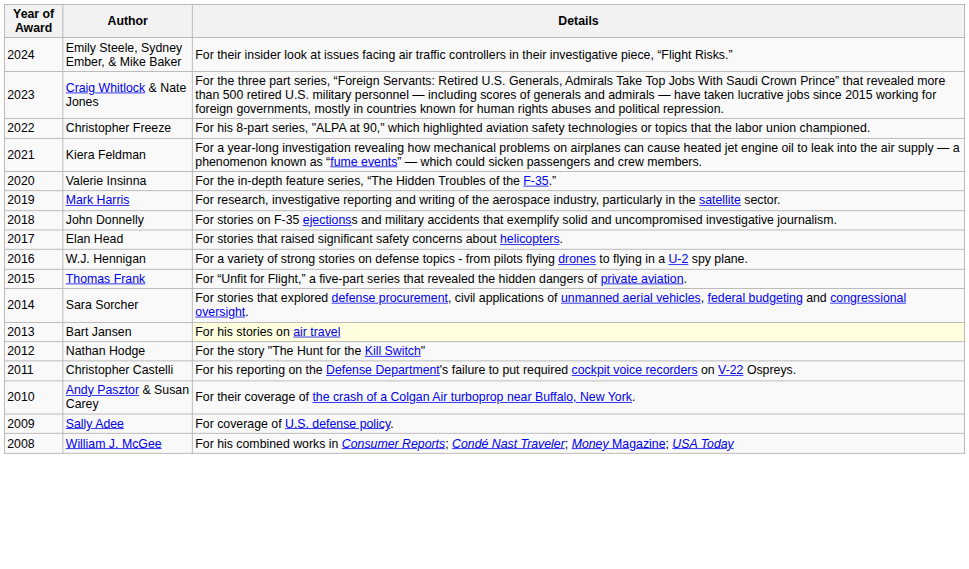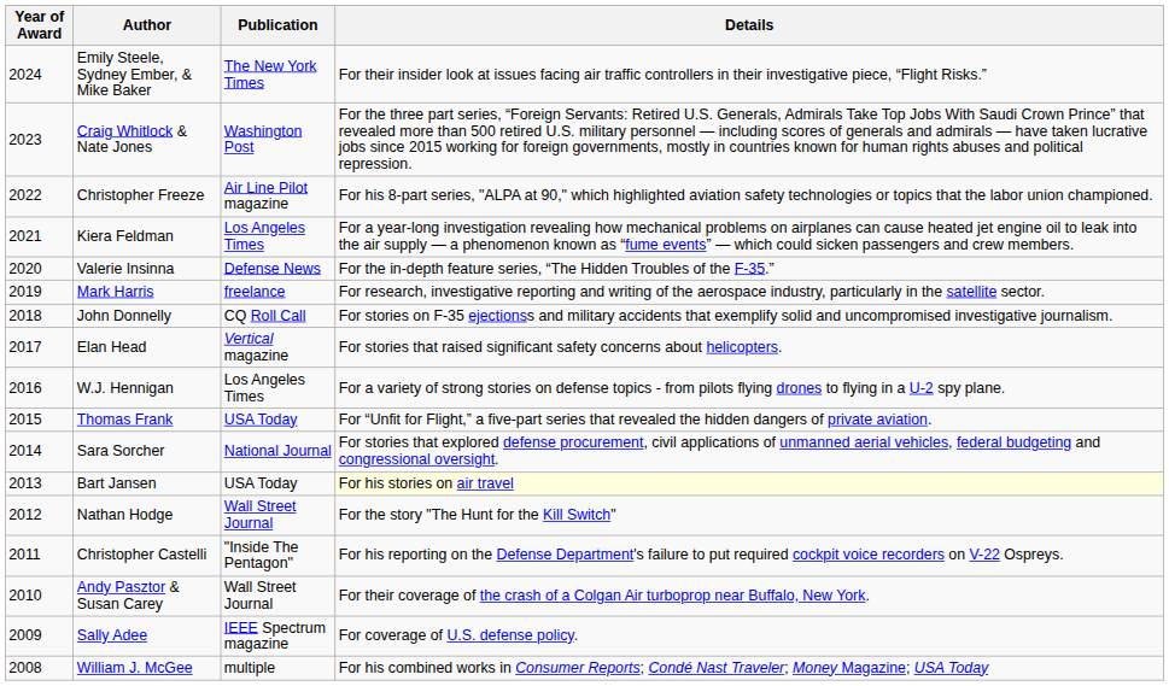 <table class="wikitable sortable">
 <tr>
 <th>Year of Award</th>
 <th>Author</th>
+<th>Publication</th>
 <th>Details</th>
 </tr>
 <tr>
 <td>2024</td>
 <td>Emily Steele, Sydney Ember, & Mike Baker</td>
+<td><a href='#'>The New York Times</a></td>
 <td>For their insider look at issues facing air traffic controllers in their investigative piece, “Flight Risks.”</td>
 </tr>
 <tr>
 <td>2023</td>
 <td><a href='#'>Craig Whitlock</a> & Nate Jones</td>
+<td><a href='#'>Washington Post</a></td>
 <td>For the three part series, “Foreign Servants: Retired U.S. Generals, Admirals Take Top Jobs With Saudi Crown Prince”  that revealed more than 500 retired U.S. military personnel — including scores of generals and admirals — have taken lucrative jobs since 2015 working for foreign governments, mostly in countries known for human rights abuses and political repression.</td>
 </tr>
 <tr>
 <td>2022</td>
 <td>Christopher Freeze</td>
+<td><a href='#'>Air Line Pilot</a> magazine</td>
 <td>For his 8-part series, "ALPA at 90," which highlighted aviation safety technologies or topics that the labor union championed.</td>
 </tr>
 <tr>
 <td>2021</td>
 <td>Kiera Feldman</td>
+<td><a href='#'>Los Angeles Times</a></td>
 <td>For a year-long investigation revealing how mechanical problems on airplanes can cause heated jet engine oil to leak into the air supply — a phenomenon known as “<a href='#'>fume events</a>” — which could sicken passengers and crew members.</td>
 </tr>
 <tr>
 <td>2020</td>
 <td>Valerie Insinna</td>
+<td><a href='#'>Defense News</a></td>
 <td>For the in-depth feature series, “The Hidden Troubles of the <a href='#'>F-35</a>.”</td>
 </tr>
 <tr>
 <td>2019</td>
 <td><a href='#'>Mark Harris</a></td>
+<td><a href='#'>freelance</a></td>
 <td>For research, investigative reporting and writing of the aerospace industry, particularly in the <a href='#'>satellite</a> sector.</td>
 </tr>
 <tr>
 <td>2018</td>
 <td>John Donnelly</td>
+<td>CQ <a href='#'>Roll Call</a></td>
 <td>For stories on F-35 <a href='#'>ejections</a>s and military accidents that exemplify solid and uncompromised investigative journalism.</td>
 </tr>
 <tr>
 <td>2017</td>
 <td>Elan Head</td>
+<td><em><a href='#'>Vertical</a></em> magazine</td>
 <td>For stories that raised significant safety concerns about <a href='#'>helicopters</a>.</td>
 </tr>
 <tr>
 <td>2016</td>
 <td>W.J. Hennigan</td>
+<td>Los Angeles Times</td>
 <td>For a variety of strong stories on defense topics - from pilots flying <a href='#'>drones</a> to flying in a <a href='#'>U-2</a> spy plane.</td>
 </tr>
 <tr>
 <td>2015</td>
 <td><a href='#'>Thomas Frank</a></td>
+<td><a href='#'>USA Today</a></td>
 <td>For “Unfit for Flight,” a five-part series that revealed the hidden dangers of <a href='#'>private aviation</a>.</td>
 </tr>
 <tr>
 <td>2014</td>
 <td>Sara Sorcher</td>
+<td><a href='#'>National Journal</a></td>
 <td>For stories that explored <a href='#'>defense procurement</a>, civil applications of <a href='#'>unmanned aerial vehicles</a>, <a href='#'>federal budgeting</a> and <a href='#'>congressional oversight</a>.</td>
 </tr>
 <tr>
 <td>2013</td>
 <td>Bart Jansen</td>
+<td>USA Today</td>
 <td style="background: lightyellow;">For his stories on <a href='#'>air travel</a></td>
 </tr>
 <tr>
 <td>2012</td>
 <td>Nathan Hodge</td>
+<td><a href='#'>Wall Street Journal</a></td>
 <td>For the story "The Hunt for the <a href='#'>Kill Switch</a>"</td>
 </tr>
 <tr>
 <td>2011</td>
 <td>Christopher Castelli</td>
+<td>"Inside The Pentagon"</td>
 <td>For his reporting on the <a href='#'>Defense Department</a>'s failure to put required <a href='#'>cockpit voice recorders</a> on <a href='#'>V-22</a> Ospreys.</td>
 </tr>
 <tr>
 <td>2010</td>
 <td><a href='#'>Andy Pasztor</a> & Susan Carey</td>
+<td>Wall Street Journal</td>
 <td>For their coverage of <a href='#'>the crash of a Colgan Air turboprop near Buffalo, New York</a>.</td>
 </tr>
 <tr>
 <td>2009</td>
 <td><a href='#'>Sally Adee</a></td>
+<td><a href='#'>IEEE</a> Spectrum magazine</td>
 <td>For coverage of <a href='#'>U.S. defense policy</a>.</td>
 </tr>
 <tr>
 <td>2008</td>
 <td><a href='#'>William J. McGee</a></td>
+<td>multiple</td>
 <td>For his combined works in <em><a href='#'>Consumer Reports</a></em>; <em><a href='#'>Condé Nast Traveler</a></em>; <a href='#'><em>Money</em> Magazine</a>; <em><a href='#'>USA Today</a></em></td>
 </tr>
 </table>
